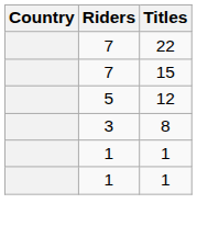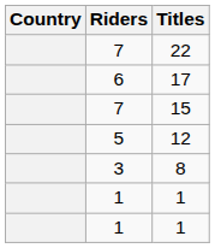 <table class="sortable plainrowheaders wikitable">
 <tr>
 <th scope="col">Country</th>
 <th scope="col">Riders</th>
 <th scope="col">Titles</th>
 </tr>
 <tr>
 <th scope="row"></th>
 <td align=center>7</td>
 <td align=center>22</td>
+</tr>
+<tr>
+<th scope="row"></th>
+<td align=center>6</td>
+<td align=center>17</td>
 </tr>
 <tr>
 <th scope="row"></th>
 <td align=center>7</td>
 <td align=center>15</td>
 </tr>
 <tr>
 <th scope="row"></th>
 <td align=center>5</td>
 <td align=center>12</td>
 </tr>
 <tr>
 <th scope="row"></th>
 <td align=center>3</td>
 <td align=center>8</td>
 </tr>
 <tr>
 <th scope="row"></th>
 <td align=center>1</td>
 <td align=center>1</td>
 </tr>
 <tr>
 <th scope="row"></th>
 <td align=center>1</td>
 <td align=center>1</td>
 </tr>
 </table>
